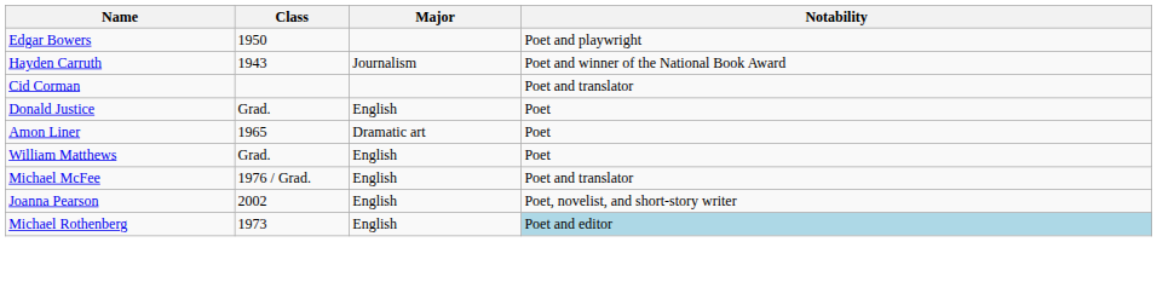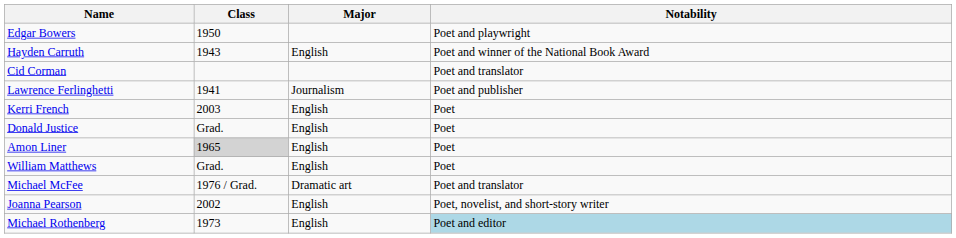 <table class="wikitable" width="100%">
 <tr>
 <th width="20%">Name</th>
 <th width="10%">Class</th>
 <th width="15%">Major</th>
 <th width="55%">Notability</th>
 </tr>
 <tr>
 <td><a href='#'>Edgar Bowers</a></td>
 <td>1950</td>
 <td></td>
 <td>Poet and playwright</td>
 </tr>
 <tr>
 <td><a href='#'>Hayden Carruth</a></td>
 <td>1943</td>
-<td>Journalism</td>
+<td>English</td>
 <td>Poet and winner of the National Book Award</td>
 </tr>
 <tr>
 <td><a href='#'>Cid Corman</a></td>
 <td></td>
 <td></td>
 <td>Poet and translator</td>
 </tr>
 <tr>
+<td><a href='#'>Lawrence Ferlinghetti</a></td>
+<td>1941</td>
+<td>Journalism</td>
+<td>Poet and publisher</td>
+</tr>
+<tr>
+<td><a href='#'>Kerri French</a></td>
+<td>2003</td>
+<td>English</td>
+<td>Poet</td>
+</tr>
+<tr>
 <td><a href='#'>Donald Justice</a></td>
 <td>Grad.</td>
 <td>English</td>
 <td>Poet</td>
 </tr>
 <tr>
 <td><a href='#'>Amon Liner</a></td>
-<td>1965</td>
-<td>Dramatic art</td>
+<td style="background: lightgrey;">1965</td>
+<td>English</td>
 <td>Poet</td>
 </tr>
 <tr>
 <td><a href='#'>William Matthews</a></td>
 <td>Grad.</td>
 <td>English</td>
 <td>Poet</td>
 </tr>
 <tr>
 <td><a href='#'>Michael McFee</a></td>
 <td>1976 / Grad.</td>
-<td>English</td>
+<td>Dramatic art</td>
 <td>Poet and translator</td>
 </tr>
 <tr>
 <td><a href='#'>Joanna Pearson</a></td>
 <td>2002</td>
 <td>English</td>
 <td>Poet, novelist, and short-story writer</td>
 </tr>
 <tr>
 <td><a href='#'>Michael Rothenberg</a></td>
 <td>1973</td>
 <td>English</td>
 <td style="background: lightblue;">Poet and editor</td>
 </tr>
 </table>
